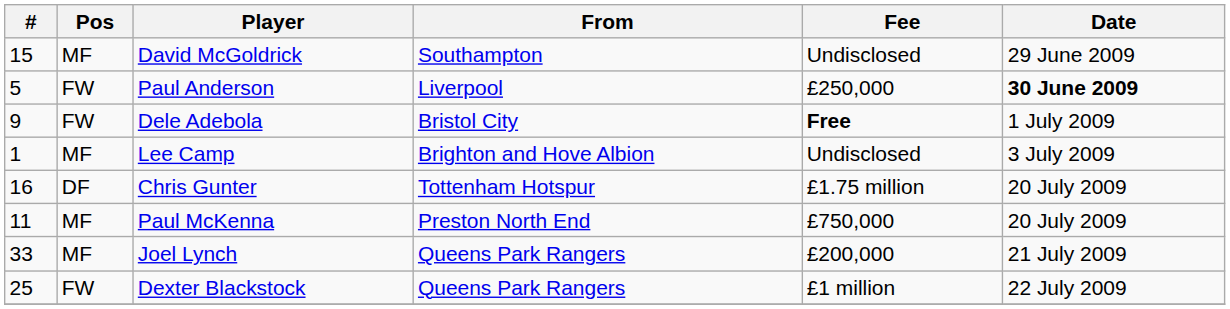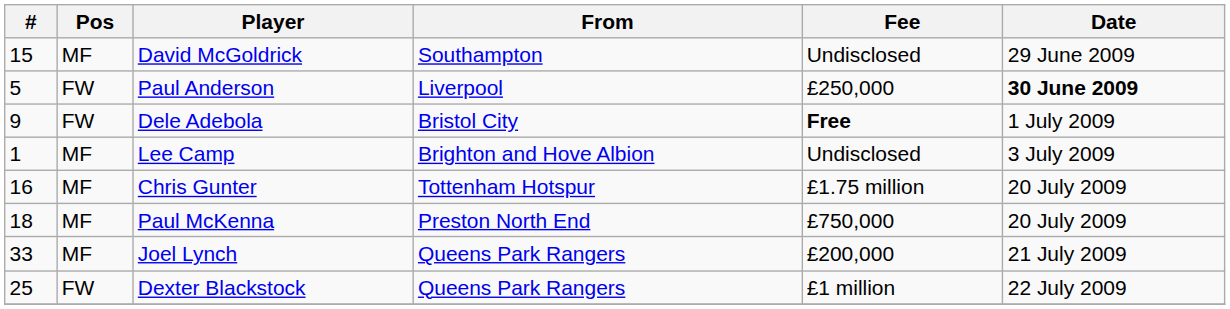 <table width=70% class="wikitable" style="text-align:center; font-size:95%; text-align:left">
 <tr>
 <th>#</th>
 <th>Pos</th>
 <th>Player</th>
 <th>From</th>
 <th>Fee</th>
 <th>Date</th>
 </tr>
 <tr --->
 <td>15</td>
 <td>MF</td>
 <td> <a href='#'>David McGoldrick</a></td>
 <td> <a href='#'>Southampton</a></td>
 <td>Undisclosed</td>
 <td>29 June 2009</td>
 </tr>
 <tr --->
 <td>5</td>
 <td>FW</td>
 <td> <a href='#'>Paul Anderson</a></td>
 <td> <a href='#'>Liverpool</a></td>
 <td>£250,000</td>
 <td><strong>30 June 2009</strong></td>
 </tr>
 <tr --->
 <td>9</td>
 <td>FW</td>
 <td> <a href='#'>Dele Adebola</a></td>
 <td> <a href='#'>Bristol City</a></td>
 <td><strong>Free</strong></td>
 <td>1 July 2009</td>
 </tr>
 <tr --->
 <td>1</td>
 <td>MF</td>
 <td> <a href='#'>Lee Camp</a></td>
 <td> <a href='#'>Brighton and Hove Albion</a></td>
 <td>Undisclosed</td>
 <td>3 July 2009</td>
 </tr>
 <tr --->
 <td>16</td>
-<td>DF</td>
+<td>MF</td>
 <td> <a href='#'>Chris Gunter</a></td>
 <td> <a href='#'>Tottenham Hotspur</a></td>
 <td>£1.75 million</td>
 <td>20 July 2009</td>
 </tr>
 <tr --->
-<td>11</td>
+<td>18</td>
 <td>MF</td>
 <td> <a href='#'>Paul McKenna</a></td>
 <td> <a href='#'>Preston North End</a></td>
 <td>£750,000</td>
 <td>20 July 2009</td>
 </tr>
 <tr --->
 <td>33</td>
 <td>MF</td>
 <td> <a href='#'>Joel Lynch</a></td>
 <td> <a href='#'>Queens Park Rangers</a></td>
 <td>£200,000</td>
 <td>21 July 2009</td>
 </tr>
 <tr --->
 <td>25</td>
 <td>FW</td>
 <td> <a href='#'>Dexter Blackstock</a></td>
 <td> <a href='#'>Queens Park Rangers</a></td>
 <td>£1 million</td>
 <td>22 July 2009</td>
 </tr>
 <tr --->
 </tr>
 </table>
